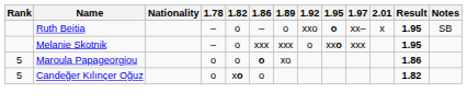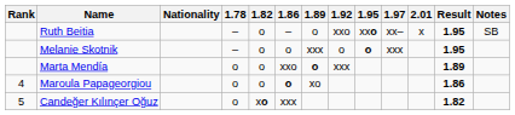 <table class="wikitable sortable" style="text-align:center;font-size:95%">
 <tr>
 <th>Rank</th>
 <th>Name</th>
 <th>Nationality</th>
 <th>1.78</th>
 <th>1.82</th>
 <th>1.86</th>
 <th>1.89</th>
 <th>1.92</th>
 <th>1.95</th>
 <th>1.97</th>
 <th>2.01</th>
 <th>Result</th>
 <th>Notes</th>
 </tr>
 <tr>
 <td></td>
 <td align=left><a href='#'>Ruth Beitia</a></td>
 <td align=left></td>
 <td>–</td>
 <td>o</td>
 <td>–</td>
 <td>o</td>
 <td>xxo</td>
-<td><strong>o</strong></td>
+<td>xx<strong>o</strong></td>
 <td>xx–</td>
 <td>x</td>
 <td><strong>1.95</strong></td>
 <td>SB</td>
 </tr>
 <tr>
 <td></td>
 <td align=left><a href='#'>Melanie Skotnik</a></td>
 <td align=left></td>
 <td>–</td>
 <td>o</td>
-<td>xxx</td>
+<td>o</td>
 <td>xxx</td>
 <td>o</td>
-<td>xx<strong>o</strong></td>
+<td><strong>o</strong></td>
 <td>xxx</td>
 <td></td>
 <td><strong>1.95</strong></td>
 <td></td>
 </tr>
 <tr>
-<td>5</td>
+<td></td>
+<td align=left><a href='#'>Marta Mendía</a></td>
+<td align=left></td>
+<td>o</td>
+<td>o</td>
+<td>xxo</td>
+<td><strong>o</strong></td>
+<td>xxx</td>
+<td></td>
+<td></td>
+<td></td>
+<td><strong>1.89</strong></td>
+<td></td>
+</tr>
+<tr>
+<td>4</td>
 <td align=left><a href='#'>Maroula Papageorgiou</a></td>
 <td align=left></td>
 <td>o</td>
 <td>o</td>
 <td><strong>o</strong></td>
 <td>xo</td>
 <td></td>
 <td></td>
 <td></td>
 <td></td>
 <td><strong>1.86</strong></td>
 <td></td>
 </tr>
 <tr>
 <td>5</td>
 <td align=left><a href='#'>Candeğer Kılınçer Oğuz</a></td>
 <td align=left></td>
 <td>o</td>
 <td>x<strong>o</strong></td>
-<td>o</td>
+<td>xxx</td>
 <td></td>
 <td></td>
 <td></td>
 <td></td>
 <td></td>
 <td><strong>1.82</strong></td>
 <td></td>
 </tr>
 </table>
